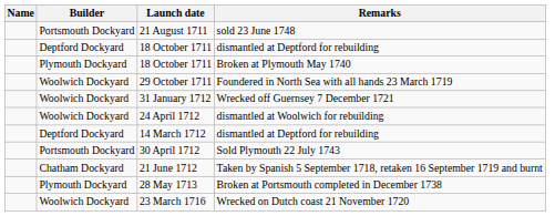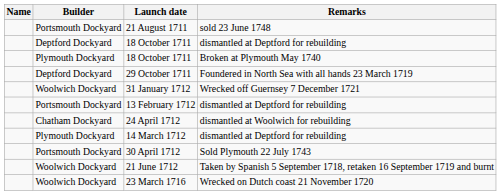 <table class="wikitable">
 <tr>
 <th>Name</th>
 <th>Builder</th>
 <th>Launch date</th>
 <th>Remarks</th>
 </tr>
 <tr>
 <td></td>
 <td>Portsmouth Dockyard</td>
 <td>21 August 1711</td>
 <td>sold 23 June 1748</td>
 </tr>
 <tr>
 <td></td>
 <td>Deptford Dockyard</td>
 <td>18 October 1711</td>
 <td>dismantled at Deptford for rebuilding</td>
 </tr>
 <tr>
 <td></td>
 <td>Plymouth Dockyard</td>
 <td>18 October 1711</td>
 <td>Broken at Plymouth May 1740</td>
 </tr>
 <tr>
 <td></td>
-<td>Woolwich Dockyard</td>
+<td>Deptford Dockyard</td>
 <td>29 October 1711</td>
 <td>Foundered in North Sea with all hands 23 March 1719</td>
 </tr>
 <tr>
 <td></td>
 <td>Woolwich Dockyard</td>
 <td>31 January 1712</td>
 <td>Wrecked off Guernsey 7 December 1721</td>
 </tr>
 <tr>
 <td></td>
-<td>Woolwich Dockyard</td>
+<td>Portsmouth Dockyard</td>
+<td>13 February 1712</td>
+<td>dismantled at Deptford for rebuilding</td>
+</tr>
+<tr>
+<td></td>
+<td>Chatham Dockyard</td>
 <td>24 April 1712</td>
 <td>dismantled at Woolwich for rebuilding</td>
 </tr>
 <tr>
 <td></td>
-<td>Deptford Dockyard</td>
+<td>Plymouth Dockyard</td>
 <td>14 March 1712</td>
 <td>dismantled at Deptford for rebuilding</td>
 </tr>
 <tr>
 <td></td>
 <td>Portsmouth Dockyard</td>
 <td>30 April 1712</td>
 <td>Sold Plymouth 22 July 1743</td>
 </tr>
 <tr>
 <td></td>
-<td>Chatham Dockyard</td>
+<td>Woolwich Dockyard</td>
 <td>21 June 1712</td>
 <td>Taken by Spanish 5 September 1718, retaken 16 September 1719 and burnt</td>
-</tr>
-<tr>
-<td></td>
-<td>Plymouth Dockyard</td>
-<td>28 May 1713</td>
-<td>Broken at Portsmouth completed in December 1738</td>
 </tr>
 <tr>
 <td></td>
 <td>Woolwich Dockyard</td>
 <td>23 March 1716</td>
 <td>Wrecked on Dutch coast 21 November 1720</td>
 </tr>
 </table>
